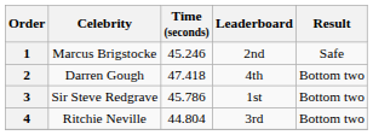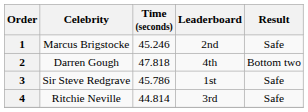 <table class="wikitable plainrowheaders" style="text-align:center;">
 <tr>
 <th>Order</th>
 <th>Celebrity</th>
 <th>Time<br><small>(seconds)</small></th>
 <th>Leaderboard</th>
 <th>Result</th>
 </tr>
 <tr>
 <th>1</th>
 <td>Marcus Brigstocke</td>
 <td>45.246</td>
 <td>2nd</td>
 <td>Safe</td>
 </tr>
 <tr>
 <th>2</th>
 <td>Darren Gough</td>
-<td>47.418</td>
+<td>47.818</td>
 <td>4th</td>
 <td>Bottom two</td>
 </tr>
 <tr>
 <th>3</th>
 <td>Sir Steve Redgrave</td>
 <td>45.786</td>
 <td>1st</td>
-<td>Bottom two</td>
+<td>Safe</td>
 </tr>
 <tr>
 <th>4</th>
 <td>Ritchie Neville</td>
-<td>44.804</td>
+<td>44.814</td>
 <td>3rd</td>
-<td>Bottom two</td>
+<td>Safe</td>
 </tr>
 <tr>
 </tr>
 </table>
